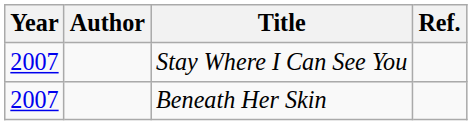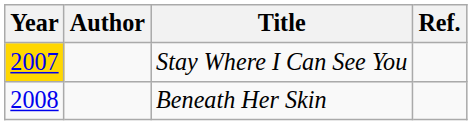 <table class="wikitable sortable mw-collapsible">
 <tr>
 <th>Year</th>
 <th>Author</th>
 <th>Title</th>
 <th>Ref.</th>
 </tr>
 <tr>
-<td><a href='#'>2007</a></td>
+<td style="background: gold;"><a href='#'>2007</a></td>
 <td></td>
 <td><em>Stay Where I Can See You</em></td>
 <td></td>
 </tr>
 <tr>
-<td><a href='#'>2007</a></td>
+<td><a href='#'>2008</a></td>
 <td></td>
 <td><em>Beneath Her Skin</em></td>
 <td></td>
 </tr>
 </table>
